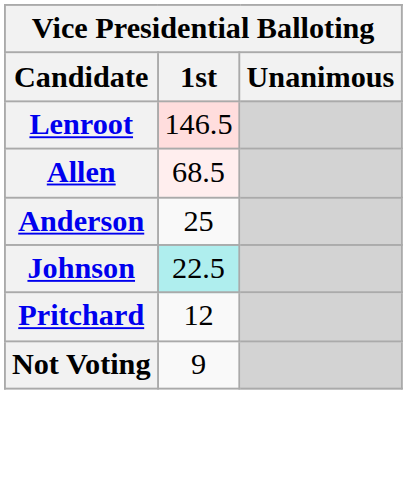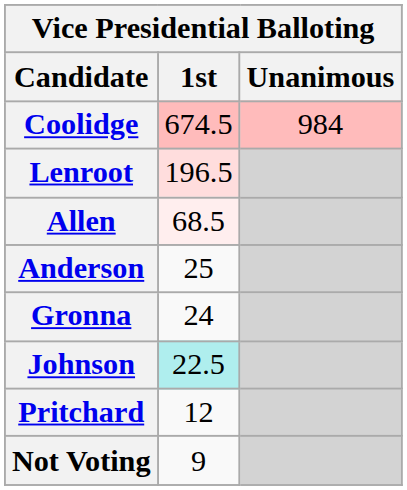 <table class="wikitable sortable" style="text-align:center">
 <tr>
 <th colspan="3"><strong>Vice Presidential Balloting</strong></th>
 </tr>
 <tr>
 <th>Candidate</th>
 <th>1st</th>
 <th>Unanimous</th>
 </tr>
 <tr>
+<th><a href='#'>Coolidge</a></th>
+<td style="background:#fbb;">674.5</td>
+<td style="background:#fbb;">984</td>
+</tr>
+<tr>
 <th><a href='#'>Lenroot</a></th>
-<td style="background:#fdd;">146.5</td>
+<td style="background:#fdd;">196.5</td>
 <td style="background:#d3d3d3"></td>
 </tr>
 <tr>
 <th><a href='#'>Allen</a></th>
 <td style="background:#fee;">68.5</td>
 <td style="background:#d3d3d3"></td>
 </tr>
 <tr>
 <th><a href='#'>Anderson</a></th>
 <td>25</td>
+<td style="background:#d3d3d3"></td>
+</tr>
+<tr>
+<th><a href='#'>Gronna</a></th>
+<td>24</td>
 <td style="background:#d3d3d3"></td>
 </tr>
 <tr>
 <th><a href='#'>Johnson</a></th>
 <td style="background: paleturquoise;">22.5</td>
 <td style="background:#d3d3d3"></td>
 </tr>
 <tr>
 <th><a href='#'>Pritchard</a></th>
 <td>12</td>
 <td style="background:#d3d3d3"></td>
 </tr>
 <tr>
 <th>Not Voting</th>
 <td>9</td>
 <td style="background:#d3d3d3"></td>
 </tr>
 </table>
